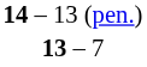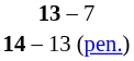 <table style="text-align:center">
 <tr>
 <th width=200></th>
 <th width=100></th>
 <th width=200></th>
 </tr>
 <tr>
 <td align=right><strong></strong></td>
-<td><strong>14</strong> – 13 (<a href='#'>pen.</a>)</td>
+<td><strong>13</strong> – 7</td>
 <td align=left></td>
 </tr>
 <tr>
 <td align=right><strong></strong></td>
-<td><strong>13</strong> – 7</td>
+<td><strong>14</strong> – 13 (<a href='#'>pen.</a>)</td>
 <td align=left></td>
 </tr>
 </table>
